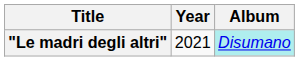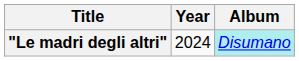 <table class="wikitable plainrowheaders" style="text-align:center;">
 <tr>
 <th>Title</th>
 <th>Year</th>
 <th>Album</th>
 </tr>
 <tr>
 <th scope="row">"Le madri degli altri"<br></th>
-<td>2021</td>
+<td>2024</td>
 <td style="background: paleturquoise;"><em><a href='#'>Disumano</a></em></td>
 </tr>
 </table>
